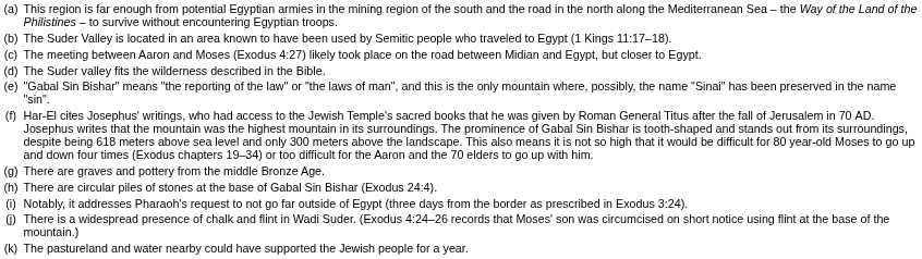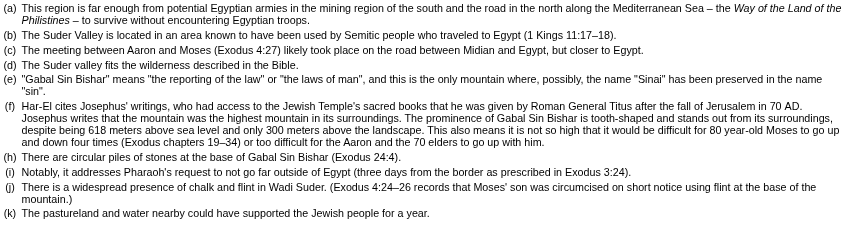 <table style="text-align:left;">
 <tr style="vertical-align:top;">
 <td style="text-align:center; width:20pt;">(a)</td>
 <td>This region is far enough from potential Egyptian armies in the mining region of the south and the road in the north along the Mediterranean Sea – the <em>Way of the Land of the Philistines</em> – to survive without encountering Egyptian troops.</td>
 </tr>
 <tr style="vertical-align:top;">
 <td style="text-align:center;">(b)</td>
 <td>The Suder Valley is located in an area known to have been used by Semitic people who traveled to Egypt (1 Kings 11:17–18).</td>
 </tr>
 <tr style="vertical-align:top;">
 <td style="text-align:center;">(c)</td>
 <td>The meeting between Aaron and Moses (Exodus 4:27) likely took place on the road between Midian and Egypt, but closer to Egypt.</td>
 </tr>
 <tr style="vertical-align:top;">
 <td style="text-align:center;">(d)</td>
 <td>The Suder valley fits the wilderness described in the Bible.</td>
 </tr>
 <tr style="vertical-align:top;">
 <td style="text-align:center;">(e)</td>
 <td>"Gabal Sin Bishar" means "the reporting of the law" or "the laws of man", and this is the only mountain where, possibly, the name "Sinai" has been preserved in the name "sin".</td>
 </tr>
 <tr style="vertical-align:top;">
 <td style="text-align:center;">(f)</td>
 <td>Har-El cites Josephus' writings, who had access to the Jewish Temple's sacred books that he was given by Roman General Titus after the fall of Jerusalem in 70 AD. Josephus writes that the mountain was the highest mountain in its surroundings. The prominence of Gabal Sin Bishar is tooth-shaped and stands out from its surroundings, despite being 618 meters above sea level and only 300 meters above the landscape. This also means it is not so high that it would be difficult for 80 year-old Moses to go up and down four times (Exodus chapters 19–34) or too difficult for the Aaron and the 70 elders to go up with him.</td>
 </tr>
 <tr style="vertical-align:top;">
-<td style="text-align:center;">(g)</td>
-<td>There are graves and pottery from the middle Bronze Age.</td>
-</tr>
-<tr style="vertical-align:top;">
 <td style="text-align:center;">(h)</td>
 <td>There are circular piles of stones at the base of Gabal Sin Bishar (Exodus 24:4).</td>
 </tr>
 <tr style="vertical-align:top;">
 <td style="text-align:center;">(i)</td>
 <td>Notably, it addresses Pharaoh's request to not go far outside of Egypt (three days from the border as prescribed in Exodus 3:24).</td>
 </tr>
 <tr style="vertical-align:top;">
 <td style="text-align:center;">(j)</td>
 <td>There is a widespread presence of chalk and flint in Wadi Suder. (Exodus 4:24–26 records that Moses' son was circumcised on short notice using flint at the base of the mountain.)</td>
 </tr>
 <tr style="vertical-align:top;">
 <td style="text-align:center;">(k)</td>
 <td>The pastureland and water nearby could have supported the Jewish people for a year.</td>
 </tr>
 </table>
